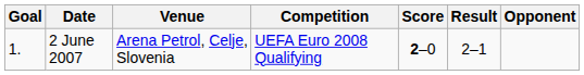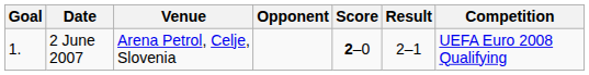 <table class="wikitable sortable" style="font-size:100%">
 <tr>
 <th>Goal</th>
 <th>Date</th>
 <th>Venue</th>
-<th>Competition</th>
+<th>Opponent</th>
 <th>Score</th>
 <th>Result</th>
-<th>Opponent</th>
+<th>Competition</th>
 </tr>
 <tr>
 <td>1.</td>
 <td>2 June 2007</td>
 <td><a href='#'>Arena Petrol</a>, <a href='#'>Celje</a>, Slovenia</td>
-<td><a href='#'>UEFA Euro 2008 Qualifying</a></td>
+<td></td>
 <td align="center"><strong>2</strong>–0</td>
 <td align="center">2–1</td>
-<td></td>
+<td><a href='#'>UEFA Euro 2008 Qualifying</a></td>
 </tr>
 </table>
